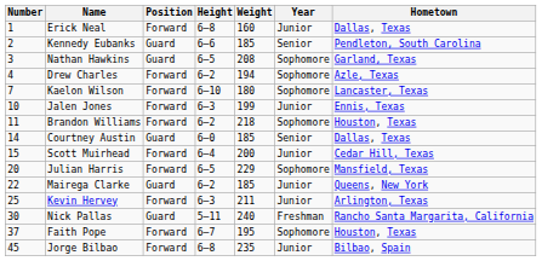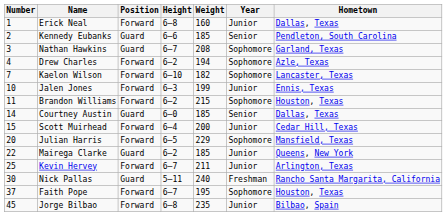 <table class="wikitable sortable" style="font-size: 95%;">
 <tr>
 <th>Number</th>
 <th>Name</th>
 <th>Position</th>
 <th>Height</th>
 <th>Weight</th>
 <th>Year</th>
 <th>Hometown</th>
 </tr>
 <tr>
 <td>1</td>
 <td>Erick Neal</td>
 <td>Forward</td>
 <td>6–8</td>
 <td>160</td>
 <td>Junior</td>
 <td><a href='#'>Dallas</a>, <a href='#'>Texas</a></td>
 </tr>
 <tr>
 <td>2</td>
 <td>Kennedy Eubanks</td>
 <td>Guard</td>
 <td>6–6</td>
 <td>185</td>
 <td>Senior</td>
 <td><a href='#'>Pendleton, South Carolina</a></td>
 </tr>
 <tr>
 <td>3</td>
 <td>Nathan Hawkins</td>
 <td>Guard</td>
-<td>6–5</td>
+<td>6–7</td>
 <td>208</td>
 <td>Sophomore</td>
 <td><a href='#'>Garland, Texas</a></td>
 </tr>
 <tr>
 <td>4</td>
 <td>Drew Charles</td>
 <td>Forward</td>
 <td>6–2</td>
 <td>194</td>
 <td>Sophomore</td>
 <td><a href='#'>Azle, Texas</a></td>
 </tr>
 <tr>
 <td>7</td>
 <td>Kaelon Wilson</td>
 <td>Forward</td>
 <td>6–10</td>
-<td>180</td>
+<td>182</td>
 <td>Sophomore</td>
 <td><a href='#'>Lancaster, Texas</a></td>
 </tr>
 <tr>
 <td>10</td>
 <td>Jalen Jones</td>
 <td>Forward</td>
 <td>6–3</td>
 <td>199</td>
 <td>Junior</td>
 <td><a href='#'>Ennis, Texas</a></td>
 </tr>
 <tr>
 <td>11</td>
 <td>Brandon Williams</td>
 <td>Forward</td>
 <td>6–2</td>
-<td>218</td>
+<td>215</td>
 <td>Sophomore</td>
 <td><a href='#'>Houston</a>, <a href='#'>Texas</a></td>
 </tr>
 <tr>
 <td>14</td>
 <td>Courtney Austin</td>
 <td>Guard</td>
 <td>6–0</td>
 <td>185</td>
 <td>Senior</td>
 <td><a href='#'>Dallas</a>, <a href='#'>Texas</a></td>
 </tr>
 <tr>
 <td>15</td>
 <td>Scott Muirhead</td>
 <td>Forward</td>
 <td>6–4</td>
 <td>200</td>
 <td>Junior</td>
 <td><a href='#'>Cedar Hill, Texas</a></td>
 </tr>
 <tr>
 <td>20</td>
 <td>Julian Harris</td>
 <td>Forward</td>
 <td>6–5</td>
 <td>229</td>
 <td>Sophomore</td>
 <td><a href='#'>Mansfield, Texas</a></td>
 </tr>
 <tr>
 <td>22</td>
 <td>Mairega Clarke</td>
 <td>Guard</td>
 <td>6–2</td>
 <td>185</td>
 <td>Junior</td>
 <td><a href='#'>Queens</a>, <a href='#'>New York</a></td>
 </tr>
 <tr>
 <td>25</td>
 <td><a href='#'>Kevin Hervey</a></td>
 <td>Forward</td>
-<td>6–3</td>
+<td>6–7</td>
 <td>211</td>
 <td>Junior</td>
 <td><a href='#'>Arlington, Texas</a></td>
 </tr>
 <tr>
 <td>30</td>
 <td>Nick Pallas</td>
 <td>Guard</td>
 <td>5–11</td>
 <td>240</td>
 <td>Freshman</td>
 <td><a href='#'>Rancho Santa Margarita, California</a></td>
 </tr>
 <tr>
 <td>37</td>
 <td>Faith Pope</td>
 <td>Forward</td>
 <td>6–7</td>
 <td>195</td>
 <td>Sophomore</td>
 <td><a href='#'>Houston</a>, <a href='#'>Texas</a></td>
 </tr>
 <tr>
 <td>45</td>
 <td>Jorge Bilbao</td>
 <td>Forward</td>
 <td>6–8</td>
 <td>235</td>
 <td>Junior</td>
 <td><a href='#'>Bilbao</a>, <a href='#'>Spain</a></td>
 </tr>
 </table>
